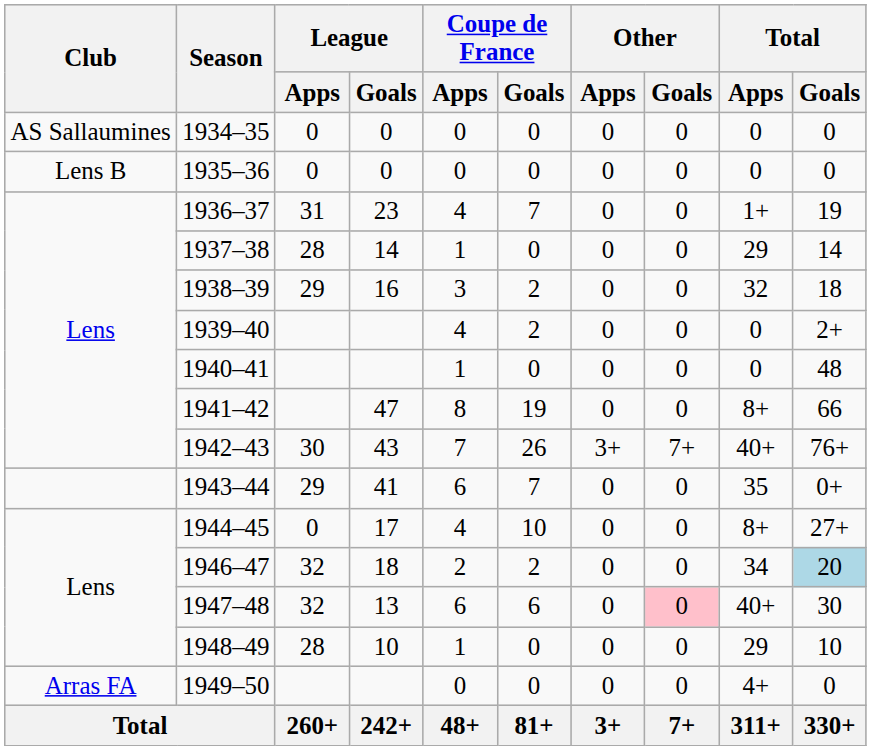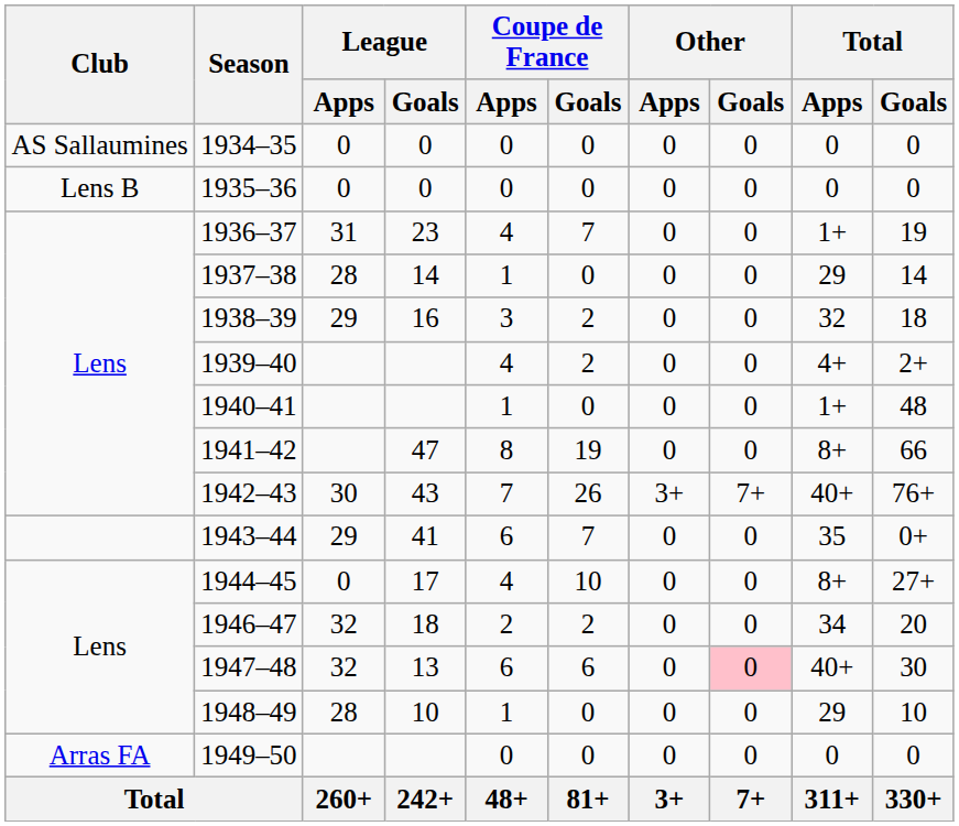 <table class="wikitable" style="text-align:center">
 <tr>
 <th rowspan="2">Club</th>
 <th rowspan="2">Season</th>
 <th colspan="2">League</th>
 <th colspan="2"><a href='#'>Coupe de France</a></th>
 <th colspan="2">Other</th>
 <th colspan="2">Total</th>
 </tr>
 <tr>
 <th width="40">Apps</th>
 <th width="40">Goals</th>
 <th width="40">Apps</th>
 <th width="40">Goals</th>
 <th width="40">Apps</th>
 <th width="40">Goals</th>
 <th width="40">Apps</th>
 <th width="40">Goals</th>
 </tr>
 <tr>
 <td>AS Sallaumines</td>
 <td>1934–35</td>
 <td>0</td>
 <td>0</td>
 <td>0</td>
 <td>0</td>
 <td>0</td>
 <td>0</td>
 <td>0</td>
 <td>0</td>
 </tr>
 <tr>
 <td>Lens B</td>
 <td>1935–36</td>
 <td>0</td>
 <td>0</td>
 <td>0</td>
 <td>0</td>
 <td>0</td>
 <td>0</td>
 <td>0</td>
 <td>0</td>
 </tr>
 <tr>
 <td rowspan="7"><a href='#'>Lens</a></td>
 <td>1936–37</td>
 <td>31</td>
 <td>23</td>
 <td>4</td>
 <td>7</td>
 <td>0</td>
 <td>0</td>
 <td>1+</td>
 <td>19</td>
 </tr>
 <tr>
 <td>1937–38</td>
 <td>28</td>
 <td>14</td>
 <td>1</td>
 <td>0</td>
 <td>0</td>
 <td>0</td>
 <td>29</td>
 <td>14</td>
 </tr>
 <tr>
 <td>1938–39</td>
 <td>29</td>
 <td>16</td>
 <td>3</td>
 <td>2</td>
 <td>0</td>
 <td>0</td>
 <td>32</td>
 <td>18</td>
 </tr>
 <tr>
 <td>1939–40</td>
 <td></td>
 <td></td>
 <td>4</td>
 <td>2</td>
 <td>0</td>
 <td>0</td>
-<td>0</td>
+<td>4+</td>
 <td>2+</td>
 </tr>
 <tr>
 <td>1940–41</td>
 <td></td>
 <td></td>
 <td>1</td>
 <td>0</td>
 <td>0</td>
 <td>0</td>
-<td>0</td>
+<td>1+</td>
 <td>48</td>
 </tr>
 <tr>
 <td>1941–42</td>
 <td></td>
 <td>47</td>
 <td>8</td>
 <td>19</td>
 <td>0</td>
 <td>0</td>
 <td>8+</td>
 <td>66</td>
 </tr>
 <tr>
 <td>1942–43</td>
 <td>30</td>
 <td>43</td>
 <td>7</td>
 <td>26</td>
 <td>3+</td>
 <td>7+</td>
 <td>40+</td>
 <td>76+</td>
 </tr>
 <tr>
 <td></td>
 <td>1943–44</td>
 <td>29</td>
 <td>41</td>
 <td>6</td>
 <td>7</td>
 <td>0</td>
 <td>0</td>
 <td>35</td>
 <td>0+</td>
 </tr>
 <tr>
 <td rowspan="4">Lens</td>
 <td>1944–45</td>
 <td>0</td>
 <td>17</td>
 <td>4</td>
 <td>10</td>
 <td>0</td>
 <td>0</td>
 <td>8+</td>
 <td>27+</td>
 </tr>
 <tr>
 <td>1946–47</td>
 <td>32</td>
 <td>18</td>
 <td>2</td>
 <td>2</td>
 <td>0</td>
 <td>0</td>
 <td>34</td>
-<td style="background: lightblue;">20</td>
+<td>20</td>
 </tr>
 <tr>
 <td>1947–48</td>
 <td>32</td>
 <td>13</td>
 <td>6</td>
 <td>6</td>
 <td>0</td>
 <td style="background: pink;">0</td>
 <td>40+</td>
 <td>30</td>
 </tr>
 <tr>
 <td>1948–49</td>
 <td>28</td>
 <td>10</td>
 <td>1</td>
 <td>0</td>
 <td>0</td>
 <td>0</td>
 <td>29</td>
 <td>10</td>
 </tr>
 <tr>
 <td><a href='#'>Arras FA</a></td>
 <td>1949–50</td>
 <td></td>
 <td></td>
 <td>0</td>
 <td>0</td>
 <td>0</td>
 <td>0</td>
-<td>4+</td>
+<td>0</td>
 <td>0</td>
 </tr>
 <tr>
 <th colspan="2">Total</th>
 <th>260+</th>
 <th>242+</th>
 <th>48+</th>
 <th>81+</th>
 <th>3+</th>
 <th>7+</th>
 <th>311+</th>
 <th>330+</th>
 </tr>
 </table>
